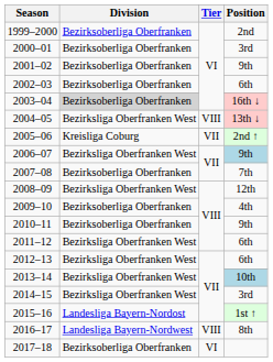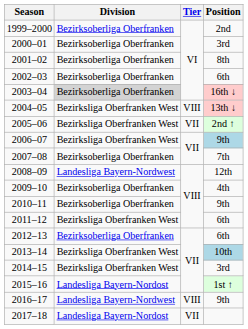 <table class="wikitable">
 <tr>
 <th>Season</th>
 <th>Division</th>
 <th><a href='#'>Tier</a></th>
 <th>Position</th>
 </tr>
 <tr align="center">
 <td>1999–2000</td>
 <td align="left"><a href='#'>Bezirksoberliga Oberfranken</a></td>
 <td rowspan=5>VI</td>
 <td>2nd</td>
 </tr>
 <tr align="center">
 <td>2000–01</td>
 <td align="left">Bezirksoberliga Oberfranken</td>
 <td>3rd</td>
 </tr>
 <tr align="center">
 <td>2001–02</td>
 <td align="left">Bezirksoberliga Oberfranken</td>
-<td>9th</td>
+<td>8th</td>
 </tr>
 <tr align="center">
 <td>2002–03</td>
 <td align="left">Bezirksoberliga Oberfranken</td>
 <td>6th</td>
 </tr>
 <tr align="center">
 <td>2003–04</td>
 <td align="left" style="background: lightgrey;">Bezirksoberliga Oberfranken</td>
 <td bgcolor="#ffcccc">16th ↓</td>
 </tr>
 <tr align="center">
 <td>2004–05</td>
 <td align="left">Bezirksliga Oberfranken West</td>
 <td>VIII</td>
 <td bgcolor="#ffcccc">13th ↓</td>
 </tr>
 <tr align="center">
 <td>2005–06</td>
-<td align="left">Kreisliga Coburg</td>
+<td align="left">Bezirksliga Oberfranken West</td>
 <td>VII</td>
 <td bgcolor="#ddffdd">2nd ↑</td>
 </tr>
 <tr align="center">
 <td>2006–07</td>
 <td align="left">Bezirksliga Oberfranken West</td>
 <td rowspan=2>VII</td>
 <td style="background: lightblue;">9th</td>
 </tr>
 <tr align="center">
 <td>2007–08</td>
 <td align="left">Bezirksoberliga Oberfranken</td>
 <td>7th</td>
 </tr>
 <tr align="center">
 <td>2008–09</td>
-<td align="left">Bezirksliga Oberfranken West</td>
+<td align="left"><a href='#'>Landesliga Bayern-Nordwest</a></td>
 <td rowspan=4>VIII</td>
 <td>12th</td>
 </tr>
 <tr align="center">
 <td>2009–10</td>
 <td align="left">Bezirksoberliga Oberfranken</td>
 <td>4th</td>
 </tr>
 <tr align="center">
 <td>2010–11</td>
 <td align="left">Bezirksoberliga Oberfranken</td>
 <td>9th</td>
 </tr>
 <tr align="center">
 <td>2011–12</td>
 <td align="left">Bezirksliga Oberfranken West</td>
 <td>6th</td>
 </tr>
 <tr align="center">
 <td>2012–13</td>
-<td align="left">Bezirksliga Oberfranken West</td>
+<td align="left"><a href='#'>Bezirksoberliga Oberfranken</a></td>
 <td rowspan=4>VII</td>
 <td>6th</td>
 </tr>
 <tr align="center">
 <td>2013–14</td>
 <td align="left">Bezirksliga Oberfranken West</td>
 <td style="background: lightblue;">10th</td>
 </tr>
 <tr align="center">
 <td>2014–15</td>
 <td align="left">Bezirksliga Oberfranken West</td>
 <td>3rd</td>
 </tr>
 <tr align="center">
 <td>2015–16</td>
 <td align="left"><a href='#'>Landesliga Bayern-Nordost</a></td>
 <td bgcolor="#ddffdd">1st ↑</td>
 </tr>
 <tr align="center">
 <td>2016–17</td>
 <td align="left"><a href='#'>Landesliga Bayern-Nordwest</a></td>
 <td>VIII</td>
-<td>8th</td>
+<td>9th</td>
 </tr>
 <tr align="center">
 <td>2017–18</td>
-<td align="left">Bezirksoberliga Oberfranken</td>
-<td>VI</td>
+<td align="left"><a href='#'>Landesliga Bayern-Nordost</a></td>
+<td>VII</td>
 <td></td>
 </tr>
 </table>
